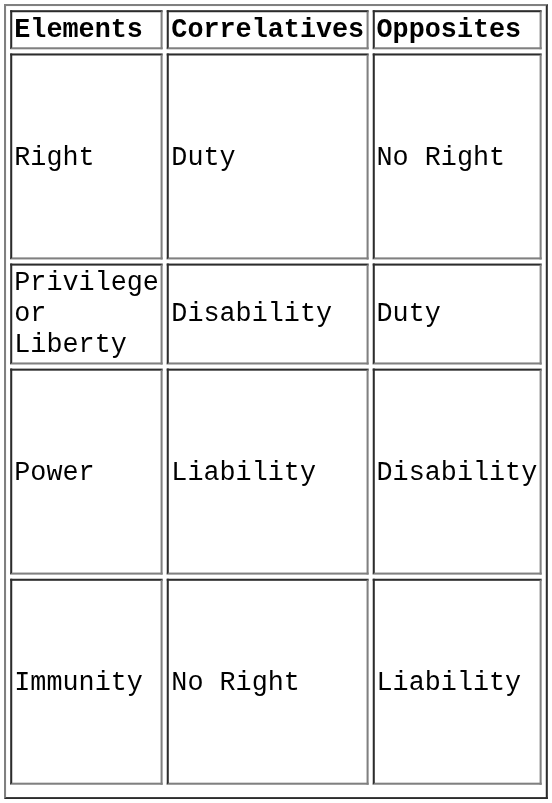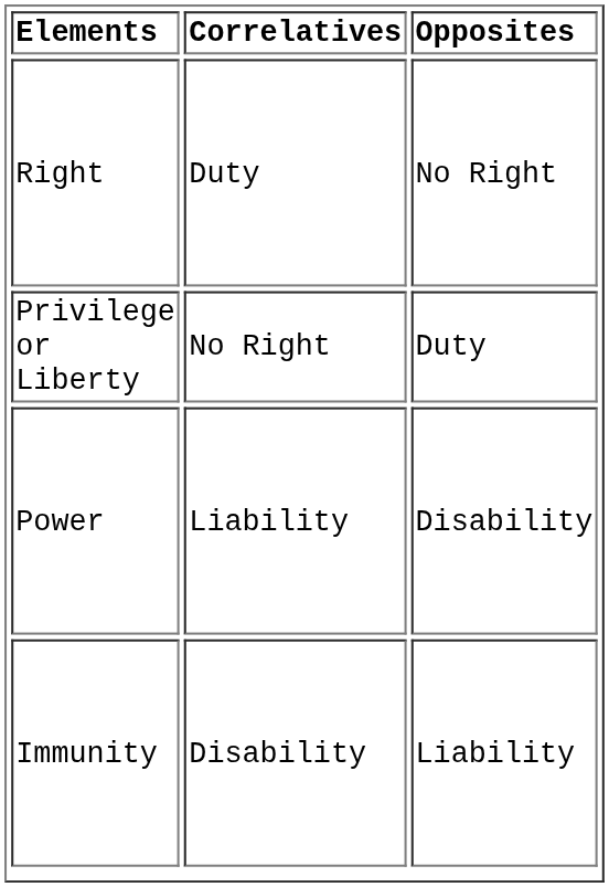 <table style="width:250px; height:200px" border="1">
 <tr>
 <td><strong>Elements</strong></td>
 <td><strong>Correlatives</strong></td>
 <td><strong>Opposites</strong></td>
 </tr>
 <tr style="height:100px">
 <td>Right</td>
 <td style="width:250px">Duty</td>
 <td>No Right</td>
 </tr>
 <tr>
 <td>Privilege or Liberty</td>
-<td style="width:250px">Disability</td>
+<td>No Right</td>
 <td>Duty</td>
 </tr>
 <tr style="height:100px">
 <td>Power</td>
 <td style="width:250px">Liability</td>
 <td>Disability</td>
 </tr>
 <tr style="height:100px">
 <td>Immunity</td>
-<td>No Right</td>
+<td style="width:250px">Disability</td>
 <td>Liability</td>
 </tr>
 <tr>
 </tr>
 <tr>
 </tr>
 </table>
